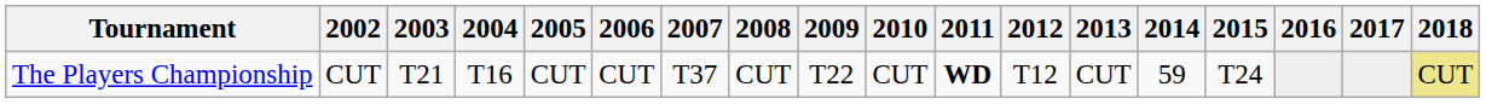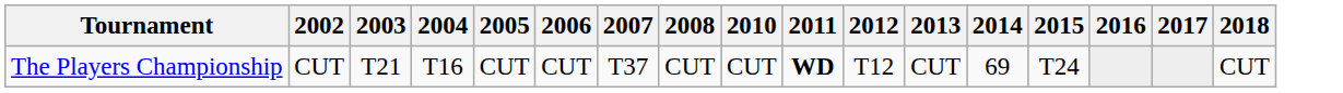 <table class="wikitable" style="font-size:95%;text-align:center;">
 <tr>
 <th>Tournament</th>
 <th>2002</th>
 <th>2003</th>
 <th>2004</th>
 <th>2005</th>
 <th>2006</th>
 <th>2007</th>
 <th>2008</th>
-<th>2009</th>
 <th>2010</th>
 <th>2011</th>
 <th>2012</th>
 <th>2013</th>
 <th>2014</th>
 <th>2015</th>
 <th>2016</th>
 <th>2017</th>
 <th>2018</th>
 </tr>
 <tr>
 <td align=left><a href='#'>The Players Championship</a></td>
 <td>CUT</td>
 <td>T21</td>
 <td>T16</td>
 <td>CUT</td>
 <td>CUT</td>
 <td>T37</td>
 <td>CUT</td>
-<td>T22</td>
 <td>CUT</td>
 <td><strong>WD</strong></td>
 <td>T12</td>
 <td>CUT</td>
-<td>59</td>
+<td>69</td>
 <td>T24</td>
 <td style="background:#eeeeee;"></td>
 <td style="background:#eeeeee;"></td>
-<td style="background: khaki;">CUT</td>
+<td>CUT</td>
 </tr>
 </table>
